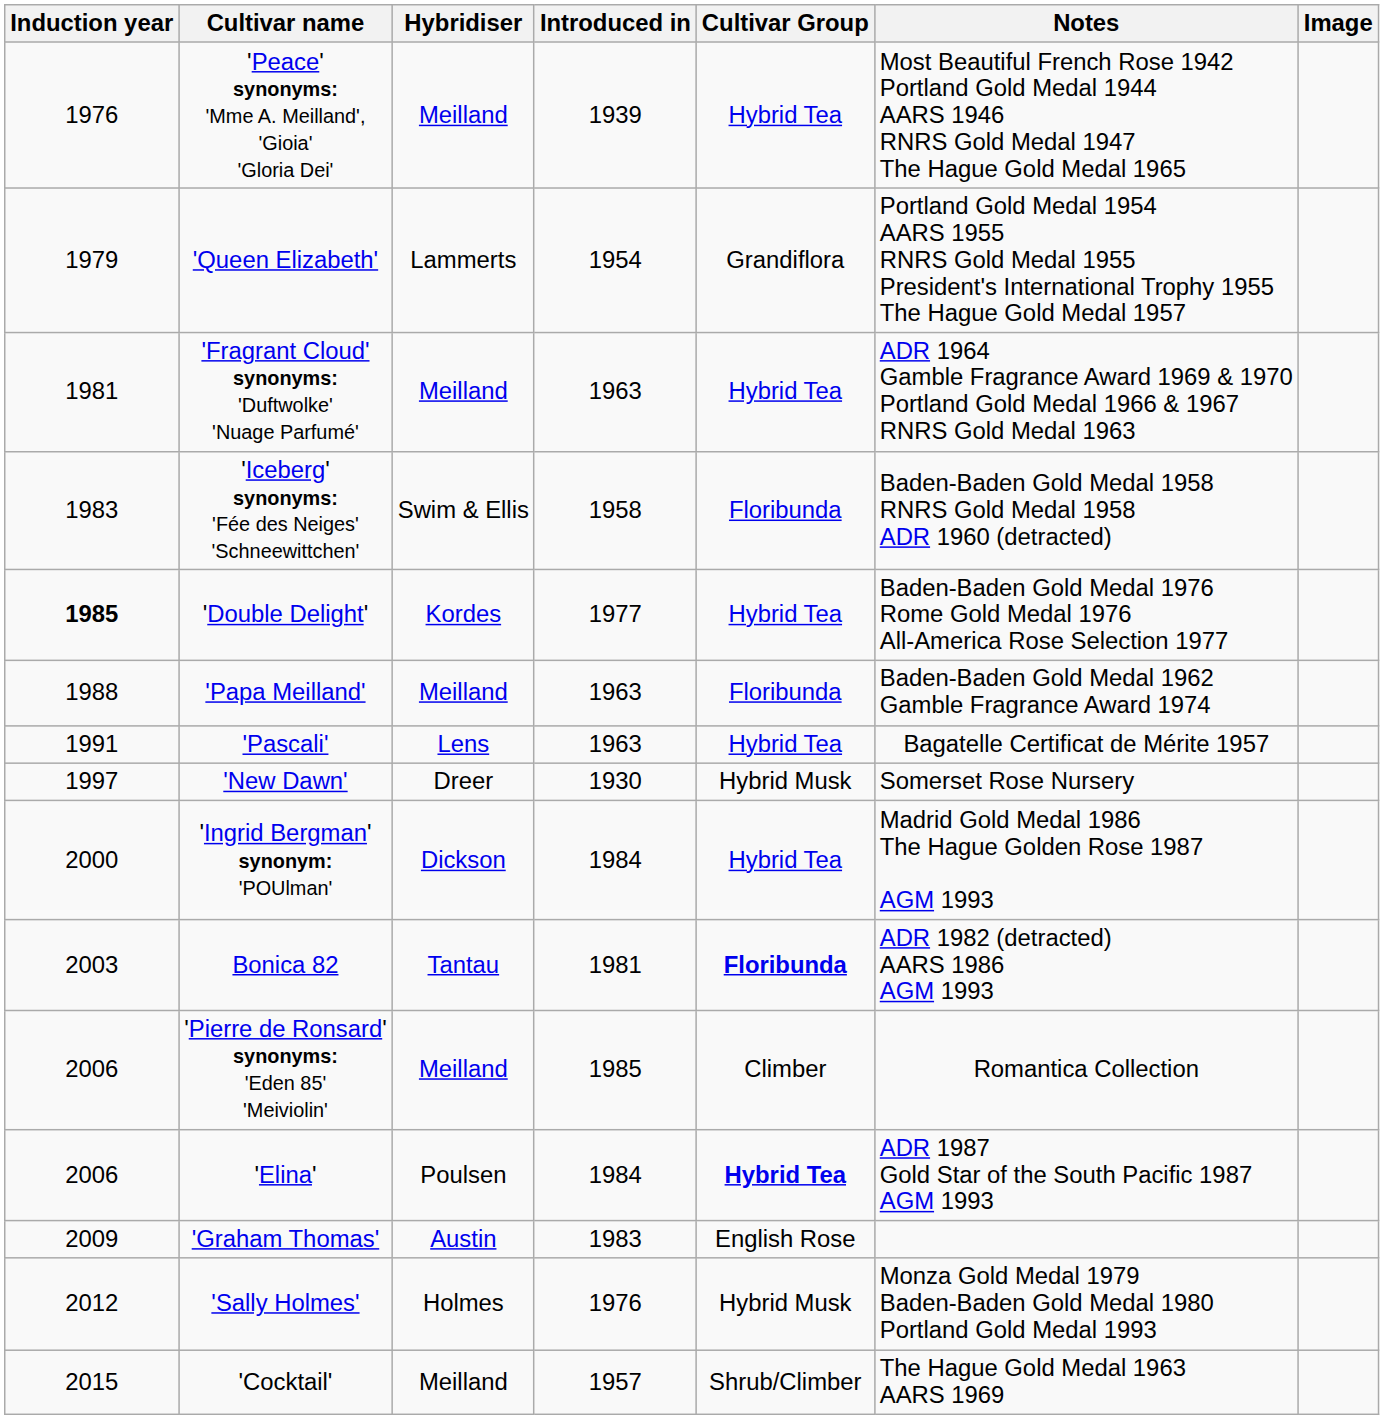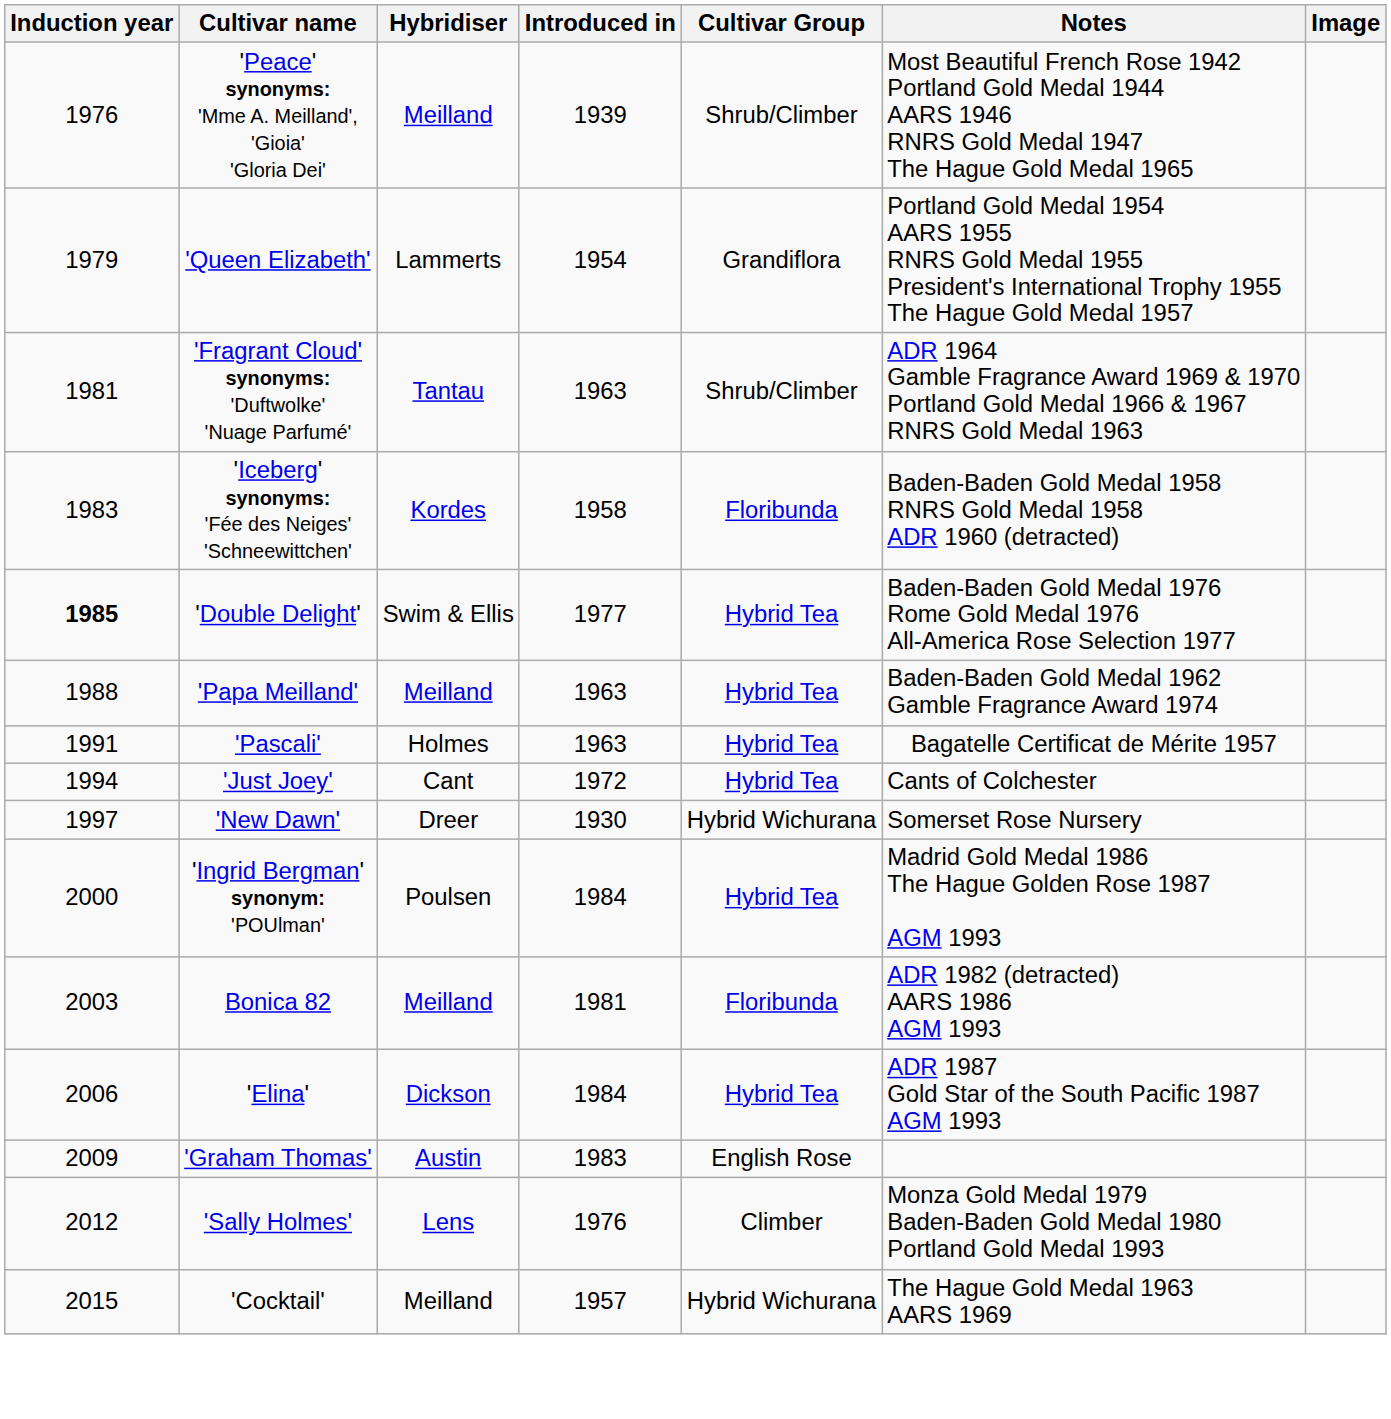 <table class="wikitable sortable" style="text-align:center">
 <tr>
 <th>Induction year</th>
 <th>Cultivar name</th>
 <th>Hybridiser</th>
 <th>Introduced in</th>
 <th>Cultivar Group</th>
 <th class="unsortable">Notes</th>
 <th class="unsortable">Image</th>
 </tr>
 <tr>
 <td>1976</td>
 <td>'<a href='#'>Peace</a>' <br><small><strong>synonyms:</strong><br>'Mme A. Meilland',<br> 'Gioia'<br>'Gloria Dei'</small></td>
 <td><a href='#'>Meilland</a></td>
 <td>1939</td>
-<td><a href='#'>Hybrid Tea</a></td>
+<td>Shrub/Climber</td>
 <td style="text-align:left">Most Beautiful French Rose 1942<br>Portland Gold Medal 1944<br>AARS 1946<br>RNRS Gold Medal 1947<br>The Hague Gold Medal 1965</td>
 <td></td>
 </tr>
 <tr>
 <td>1979</td>
 <td><a href='#'>'Queen Elizabeth'</a></td>
 <td>Lammerts</td>
 <td>1954</td>
 <td>Grandiflora</td>
 <td style="text-align:left">Portland Gold Medal 1954<br>AARS 1955<br>RNRS Gold Medal 1955<br>President's International Trophy 1955<br>The Hague Gold Medal 1957</td>
 <td></td>
 </tr>
 <tr>
 <td>1981</td>
 <td><a href='#'>'Fragrant Cloud'</a><br><small><strong>synonyms:</strong><br>'Duftwolke'<br>'Nuage Parfumé'</small></td>
-<td><a href='#'>Meilland</a></td>
+<td><a href='#'>Tantau</a></td>
 <td>1963</td>
-<td><a href='#'>Hybrid Tea</a></td>
+<td>Shrub/Climber</td>
 <td style="text-align:left"><a href='#'>ADR</a> 1964<br>Gamble Fragrance Award 1969 & 1970<br>Portland Gold Medal 1966 & 1967<br>RNRS Gold Medal 1963</td>
 <td></td>
 </tr>
 <tr>
 <td>1983</td>
 <td>'<a href='#'>Iceberg</a>'<br><small><strong>synonyms:</strong><br>'Fée des Neiges'<br>'Schneewittchen'</small></td>
-<td>Swim & Ellis</td>
+<td><a href='#'>Kordes</a></td>
 <td>1958</td>
 <td><a href='#'>Floribunda</a></td>
 <td style="text-align:left">Baden-Baden Gold Medal 1958<br>RNRS Gold Medal 1958<br><a href='#'>ADR</a> 1960 (detracted)</td>
 <td></td>
 </tr>
 <tr>
 <td><strong>1985</strong></td>
 <td>'<a href='#'>Double Delight</a>'</td>
-<td><a href='#'>Kordes</a></td>
+<td>Swim & Ellis</td>
 <td>1977</td>
 <td><a href='#'>Hybrid Tea</a></td>
 <td style="text-align:left">Baden-Baden Gold Medal 1976<br>Rome Gold Medal 1976<br>All-America Rose Selection 1977</td>
 <td></td>
 </tr>
 <tr>
 <td>1988</td>
 <td><a href='#'>'Papa Meilland'</a></td>
 <td><a href='#'>Meilland</a></td>
 <td>1963</td>
-<td><a href='#'>Floribunda</a></td>
+<td><a href='#'>Hybrid Tea</a></td>
 <td style="text-align:left">Baden-Baden Gold Medal 1962<br>Gamble Fragrance Award 1974</td>
 <td></td>
 </tr>
 <tr>
 <td>1991</td>
 <td><a href='#'>'Pascali'</a></td>
-<td><a href='#'>Lens</a></td>
+<td>Holmes</td>
 <td>1963</td>
 <td><a href='#'>Hybrid Tea</a></td>
 <td>Bagatelle Certificat de Mérite 1957</td>
+<td></td>
+</tr>
+<tr>
+<td>1994</td>
+<td><a href='#'>'Just Joey'</a></td>
+<td>Cant</td>
+<td>1972</td>
+<td><a href='#'>Hybrid Tea</a></td>
+<td style="text-align:left">Cants of Colchester</td>
 <td></td>
 </tr>
 <tr>
 <td>1997</td>
 <td><a href='#'>'New Dawn'</a></td>
 <td>Dreer</td>
 <td>1930</td>
-<td>Hybrid Musk</td>
+<td>Hybrid Wichurana</td>
 <td style="text-align:left">Somerset Rose Nursery</td>
 <td></td>
 </tr>
 <tr>
 <td>2000</td>
 <td>'<a href='#'>Ingrid Bergman</a>'<br><small><strong>synonym:</strong><br>'POUlman'</small></td>
-<td><a href='#'>Dickson</a></td>
+<td>Poulsen</td>
 <td>1984</td>
 <td><a href='#'>Hybrid Tea</a></td>
 <td style="text-align:left">Madrid Gold Medal 1986<br>The Hague Golden Rose 1987<br><br><a href='#'>AGM</a> 1993</td>
 <td></td>
 </tr>
 <tr>
 <td>2003</td>
 <td><a href='#'>Bonica 82</a></td>
-<td><a href='#'>Tantau</a></td>
+<td><a href='#'>Meilland</a></td>
 <td>1981</td>
-<td><strong><a href='#'>Floribunda</a></strong></td>
+<td><a href='#'>Floribunda</a></td>
 <td style="text-align:left"><a href='#'>ADR</a> 1982 (detracted) <br>AARS 1986<br><a href='#'>AGM</a> 1993</td>
 <td></td>
 </tr>
 <tr>
 <td>2006</td>
-<td>'<a href='#'>Pierre de Ronsard</a>'<br><small><strong>synonyms:</strong><br>'Eden 85'<br>'Meiviolin'</small></td>
-<td><a href='#'>Meilland</a></td>
-<td>1985</td>
-<td>Climber</td>
-<td>Romantica Collection</td>
-<td></td>
-</tr>
-<tr>
-<td>2006</td>
 <td>'<a href='#'>Elina</a>'</td>
-<td>Poulsen</td>
+<td><a href='#'>Dickson</a></td>
 <td>1984</td>
-<td><strong><a href='#'>Hybrid Tea</a></strong></td>
+<td><a href='#'>Hybrid Tea</a></td>
 <td style="text-align:left"><a href='#'>ADR</a> 1987<br>Gold Star of the South Pacific 1987<br><a href='#'>AGM</a> 1993</td>
 <td></td>
 </tr>
 <tr>
 <td>2009</td>
 <td><a href='#'>'Graham Thomas'</a></td>
 <td><a href='#'>Austin</a></td>
 <td>1983</td>
 <td>English Rose</td>
 <td></td>
 <td></td>
 </tr>
 <tr>
 <td>2012</td>
 <td><a href='#'>'Sally Holmes'</a></td>
-<td>Holmes</td>
+<td><a href='#'>Lens</a></td>
 <td>1976</td>
-<td>Hybrid Musk</td>
+<td>Climber</td>
 <td style="text-align:left">Monza Gold Medal 1979<br>Baden-Baden Gold Medal 1980<br>Portland Gold Medal 1993</td>
 <td></td>
 </tr>
 <tr>
 <td>2015</td>
 <td>'Cocktail'</td>
 <td>Meilland</td>
 <td>1957</td>
-<td>Shrub/Climber</td>
+<td>Hybrid Wichurana</td>
 <td style="text-align:left">The Hague Gold Medal 1963<br>AARS 1969</td>
 <td></td>
 </tr>
 </table>
